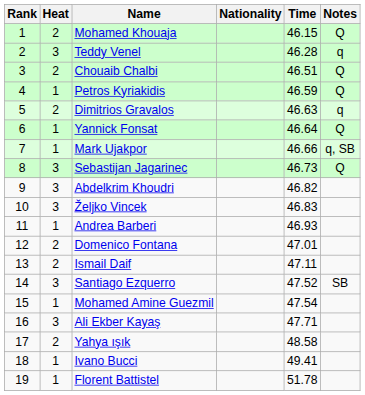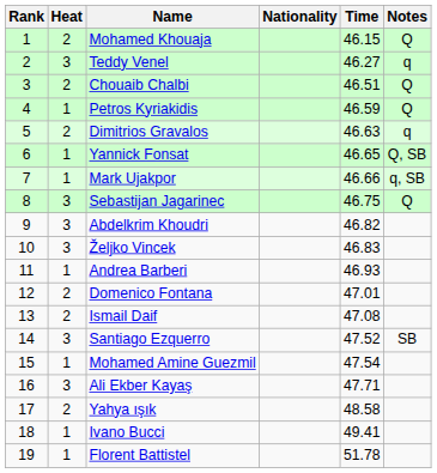 <table class="wikitable sortable" style="text-align:center">
 <tr>
 <th>Rank</th>
 <th>Heat</th>
 <th>Name</th>
 <th>Nationality</th>
 <th>Time</th>
 <th>Notes</th>
 </tr>
 <tr bgcolor=ccffcc>
 <td>1</td>
 <td>2</td>
 <td align=left><a href='#'>Mohamed Khouaja</a></td>
 <td align=left></td>
 <td>46.15</td>
 <td>Q</td>
 </tr>
 <tr bgcolor=ccffcc>
 <td>2</td>
 <td>3</td>
 <td align=left><a href='#'>Teddy Venel</a></td>
 <td align=left></td>
-<td>46.28</td>
+<td>46.27</td>
 <td>q</td>
 </tr>
 <tr bgcolor=ccffcc>
 <td>3</td>
 <td>2</td>
 <td align=left><a href='#'>Chouaib Chalbi</a></td>
 <td align=left></td>
 <td>46.51</td>
 <td>Q</td>
 </tr>
 <tr bgcolor=ccffcc>
 <td>4</td>
 <td>1</td>
 <td align=left><a href='#'>Petros Kyriakidis</a></td>
 <td align=left></td>
 <td>46.59</td>
 <td>Q</td>
 </tr>
 <tr bgcolor=ddffdd>
 <td>5</td>
 <td>2</td>
 <td align=left><a href='#'>Dimitrios Gravalos</a></td>
 <td align=left></td>
 <td>46.63</td>
 <td>q</td>
 </tr>
 <tr bgcolor=ccffcc>
 <td>6</td>
 <td>1</td>
 <td align=left><a href='#'>Yannick Fonsat</a></td>
 <td align=left></td>
-<td>46.64</td>
-<td>Q</td>
+<td>46.65</td>
+<td>Q, SB</td>
 </tr>
 <tr bgcolor=ddffdd>
 <td>7</td>
 <td>1</td>
 <td align=left><a href='#'>Mark Ujakpor</a></td>
 <td align=left></td>
 <td>46.66</td>
 <td>q, SB</td>
 </tr>
 <tr bgcolor=ccffcc>
 <td>8</td>
 <td>3</td>
 <td align=left><a href='#'>Sebastijan Jagarinec</a></td>
 <td align=left></td>
-<td>46.73</td>
+<td>46.75</td>
 <td>Q</td>
 </tr>
 <tr>
 <td>9</td>
 <td>3</td>
 <td align=left><a href='#'>Abdelkrim Khoudri</a></td>
 <td align=left></td>
 <td>46.82</td>
 <td></td>
 </tr>
 <tr>
 <td>10</td>
 <td>3</td>
 <td align=left><a href='#'>Željko Vincek</a></td>
 <td align=left></td>
 <td>46.83</td>
 <td></td>
 </tr>
 <tr>
 <td>11</td>
 <td>1</td>
 <td align=left><a href='#'>Andrea Barberi</a></td>
 <td align=left></td>
 <td>46.93</td>
 <td></td>
 </tr>
 <tr>
 <td>12</td>
 <td>2</td>
 <td align=left><a href='#'>Domenico Fontana</a></td>
 <td align=left></td>
 <td>47.01</td>
 <td></td>
 </tr>
 <tr>
 <td>13</td>
 <td>2</td>
 <td align=left><a href='#'>Ismail Daif</a></td>
 <td align=left></td>
-<td>47.11</td>
+<td>47.08</td>
 <td></td>
 </tr>
 <tr>
 <td>14</td>
 <td>3</td>
 <td align=left><a href='#'>Santiago Ezquerro</a></td>
 <td align=left></td>
 <td>47.52</td>
 <td>SB</td>
 </tr>
 <tr>
 <td>15</td>
 <td>1</td>
 <td align=left><a href='#'>Mohamed Amine Guezmil</a></td>
 <td align=left></td>
 <td>47.54</td>
 <td></td>
 </tr>
 <tr>
 <td>16</td>
 <td>3</td>
 <td align=left><a href='#'>Ali Ekber Kayaş</a></td>
 <td align=left></td>
 <td>47.71</td>
 <td></td>
 </tr>
 <tr>
 <td>17</td>
 <td>2</td>
 <td align=left><a href='#'>Yahya ışık</a></td>
 <td align=left></td>
 <td>48.58</td>
 <td></td>
 </tr>
 <tr>
 <td>18</td>
 <td>1</td>
 <td align=left><a href='#'>Ivano Bucci</a></td>
 <td align=left></td>
 <td>49.41</td>
 <td></td>
 </tr>
 <tr>
 <td>19</td>
 <td>1</td>
 <td align=left><a href='#'>Florent Battistel</a></td>
 <td align=left></td>
 <td>51.78</td>
 <td></td>
 </tr>
 </table>
